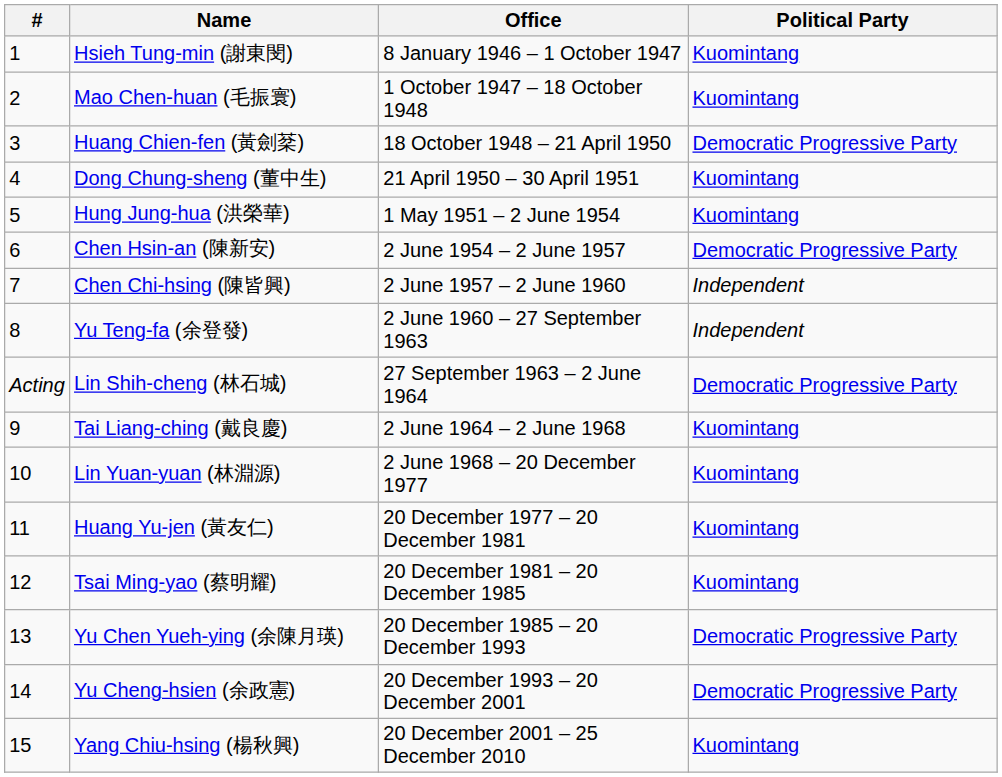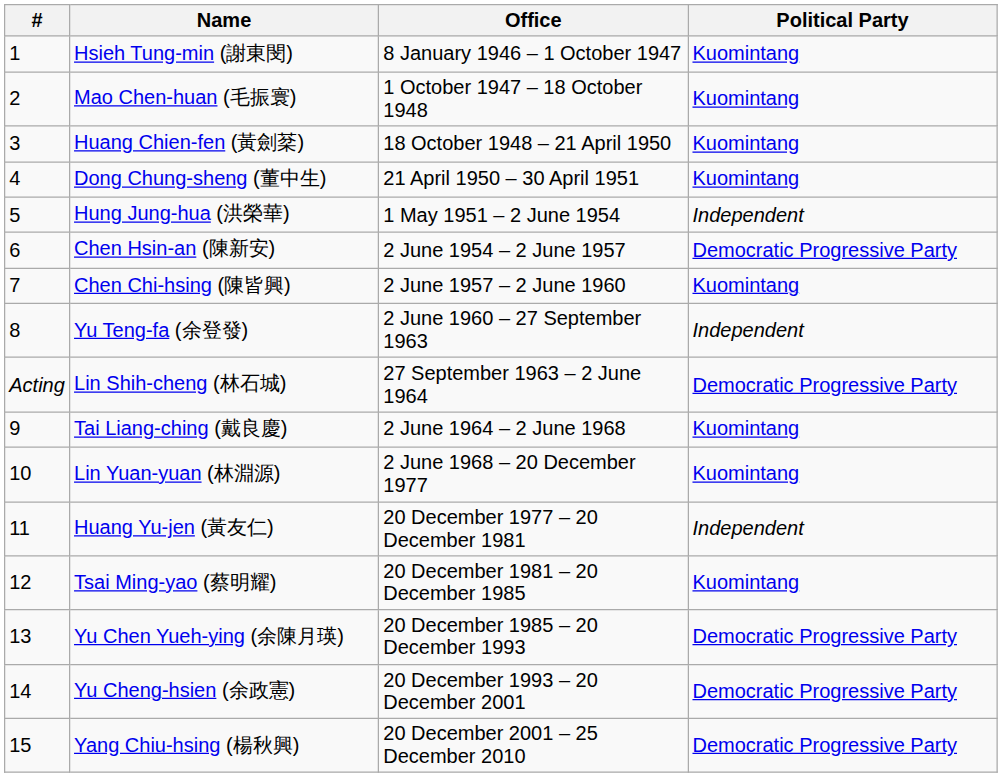 <table class="wikitable">
 <tr>
 <th>#</th>
 <th width="240">Name</th>
 <th width="240">Office</th>
 <th width="240">Political Party</th>
 </tr>
 <tr>
 <td>1</td>
 <td><a href='#'>Hsieh Tung-min</a> (謝東閔)</td>
 <td>8 January 1946 – 1 October 1947</td>
 <td><a href='#'>Kuomintang</a></td>
 </tr>
 <tr>
 <td>2</td>
 <td><a href='#'>Mao Chen-huan</a> (毛振寰)</td>
 <td>1 October 1947 – 18 October 1948</td>
 <td><a href='#'>Kuomintang</a></td>
 </tr>
 <tr>
 <td>3</td>
 <td><a href='#'>Huang Chien-fen</a> (黃劍棻)</td>
 <td>18 October 1948 – 21 April 1950</td>
-<td><a href='#'>Democratic Progressive Party</a></td>
+<td><a href='#'>Kuomintang</a></td>
 </tr>
 <tr>
 <td>4</td>
 <td><a href='#'>Dong Chung-sheng</a> (董中生)</td>
 <td>21 April 1950 – 30 April 1951</td>
 <td><a href='#'>Kuomintang</a></td>
 </tr>
 <tr>
 <td>5</td>
 <td><a href='#'>Hung Jung-hua</a> (洪榮華)</td>
 <td>1 May 1951 – 2 June 1954</td>
-<td><a href='#'>Kuomintang</a></td>
+<td><em>Independent</em></td>
 </tr>
 <tr>
 <td>6</td>
 <td><a href='#'>Chen Hsin-an</a> (陳新安)</td>
 <td>2 June 1954 – 2 June 1957</td>
 <td><a href='#'>Democratic Progressive Party</a></td>
 </tr>
 <tr>
 <td>7</td>
 <td><a href='#'>Chen Chi-hsing</a> (陳皆興)</td>
 <td>2 June 1957 – 2 June 1960</td>
-<td><em>Independent</em></td>
+<td><a href='#'>Kuomintang</a></td>
 </tr>
 <tr>
 <td>8</td>
 <td><a href='#'>Yu Teng-fa</a> (余登發)</td>
 <td>2 June 1960 – 27 September 1963</td>
 <td><em>Independent</em></td>
 </tr>
 <tr>
 <td><em>Acting</em></td>
 <td><a href='#'>Lin Shih-cheng</a> (林石城)</td>
 <td>27 September 1963 – 2 June 1964</td>
 <td><a href='#'>Democratic Progressive Party</a></td>
 </tr>
 <tr>
 <td>9</td>
 <td><a href='#'>Tai Liang-ching</a> (戴良慶)</td>
 <td>2 June 1964 – 2 June 1968</td>
 <td><a href='#'>Kuomintang</a></td>
 </tr>
 <tr>
 <td>10</td>
 <td><a href='#'>Lin Yuan-yuan</a> (林淵源)</td>
 <td>2 June 1968 – 20 December 1977</td>
 <td><a href='#'>Kuomintang</a></td>
 </tr>
 <tr>
 <td>11</td>
 <td><a href='#'>Huang Yu-jen</a> (黃友仁)</td>
 <td>20 December 1977 – 20 December 1981</td>
-<td><a href='#'>Kuomintang</a></td>
+<td><em>Independent</em></td>
 </tr>
 <tr>
 <td>12</td>
 <td><a href='#'>Tsai Ming-yao</a> (蔡明耀)</td>
 <td>20 December 1981 – 20 December 1985</td>
 <td><a href='#'>Kuomintang</a></td>
 </tr>
 <tr>
 <td>13</td>
 <td><a href='#'>Yu Chen Yueh-ying</a> (余陳月瑛)</td>
 <td>20 December 1985 – 20 December 1993</td>
 <td><a href='#'>Democratic Progressive Party</a></td>
 </tr>
 <tr>
 <td>14</td>
 <td><a href='#'>Yu Cheng-hsien</a> (余政憲)</td>
 <td>20 December 1993 – 20 December 2001</td>
 <td><a href='#'>Democratic Progressive Party</a></td>
 </tr>
 <tr>
 <td>15</td>
 <td><a href='#'>Yang Chiu-hsing</a> (楊秋興)</td>
 <td>20 December 2001 – 25 December 2010</td>
-<td><a href='#'>Kuomintang</a></td>
+<td><a href='#'>Democratic Progressive Party</a></td>
 </tr>
 </table>
